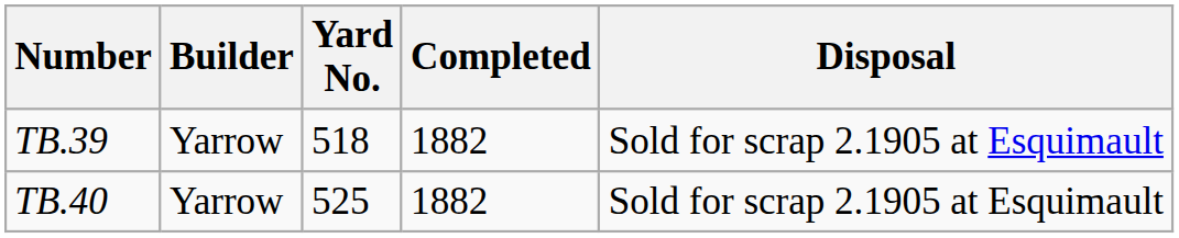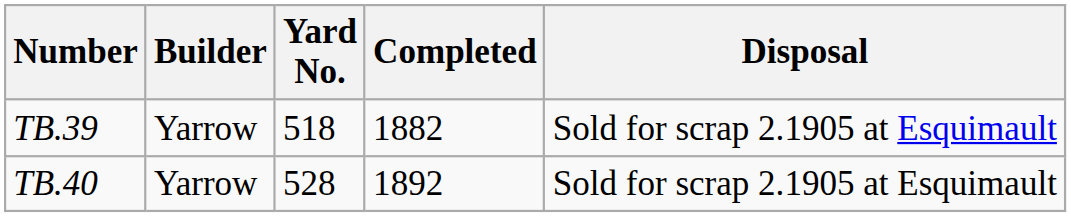 <table class="wikitable">
 <tr>
 <th>Number</th>
 <th>Builder</th>
 <th>Yard <br>No.</th>
 <th>Completed</th>
 <th>Disposal</th>
 </tr>
 <tr>
 <td><em>TB.39</em></td>
 <td>Yarrow</td>
 <td>518</td>
 <td>1882</td>
 <td>Sold for scrap 2.1905 at <a href='#'>Esquimault</a></td>
 </tr>
 <tr>
 <td><em>TB.40</em></td>
 <td>Yarrow</td>
-<td>525</td>
-<td>1882</td>
+<td>528</td>
+<td>1892</td>
 <td>Sold for scrap 2.1905 at Esquimault</td>
 </tr>
 </table>
